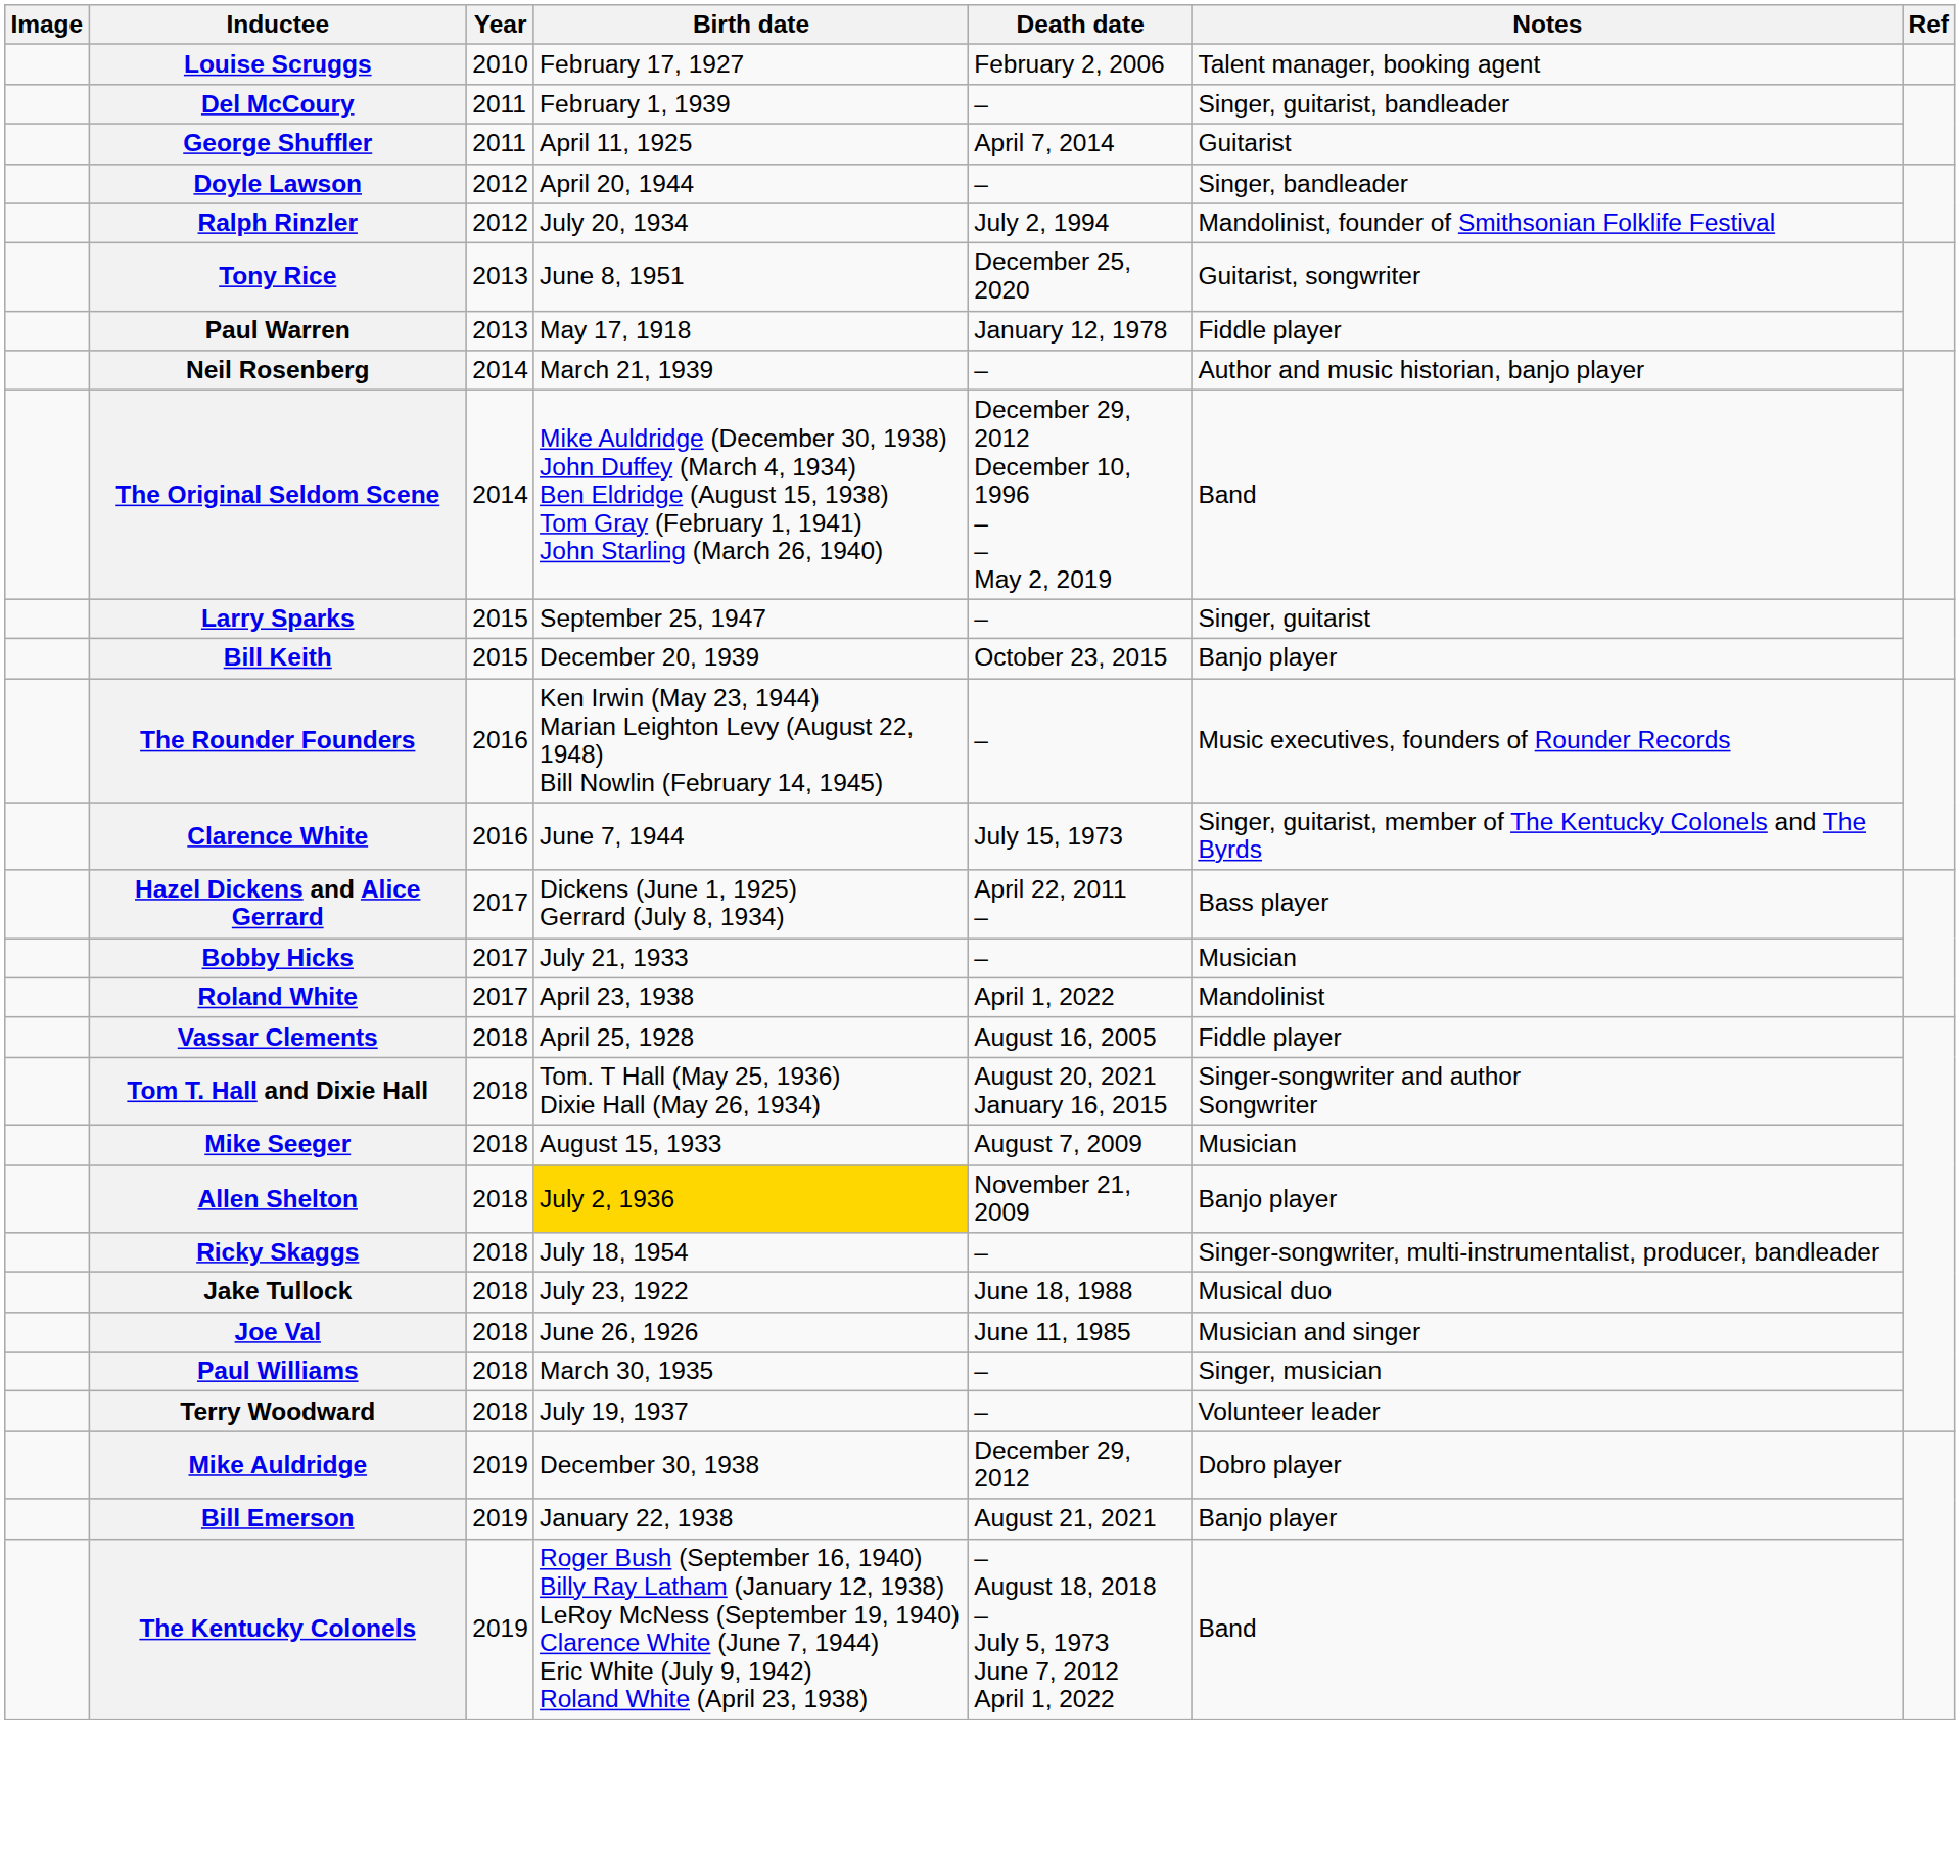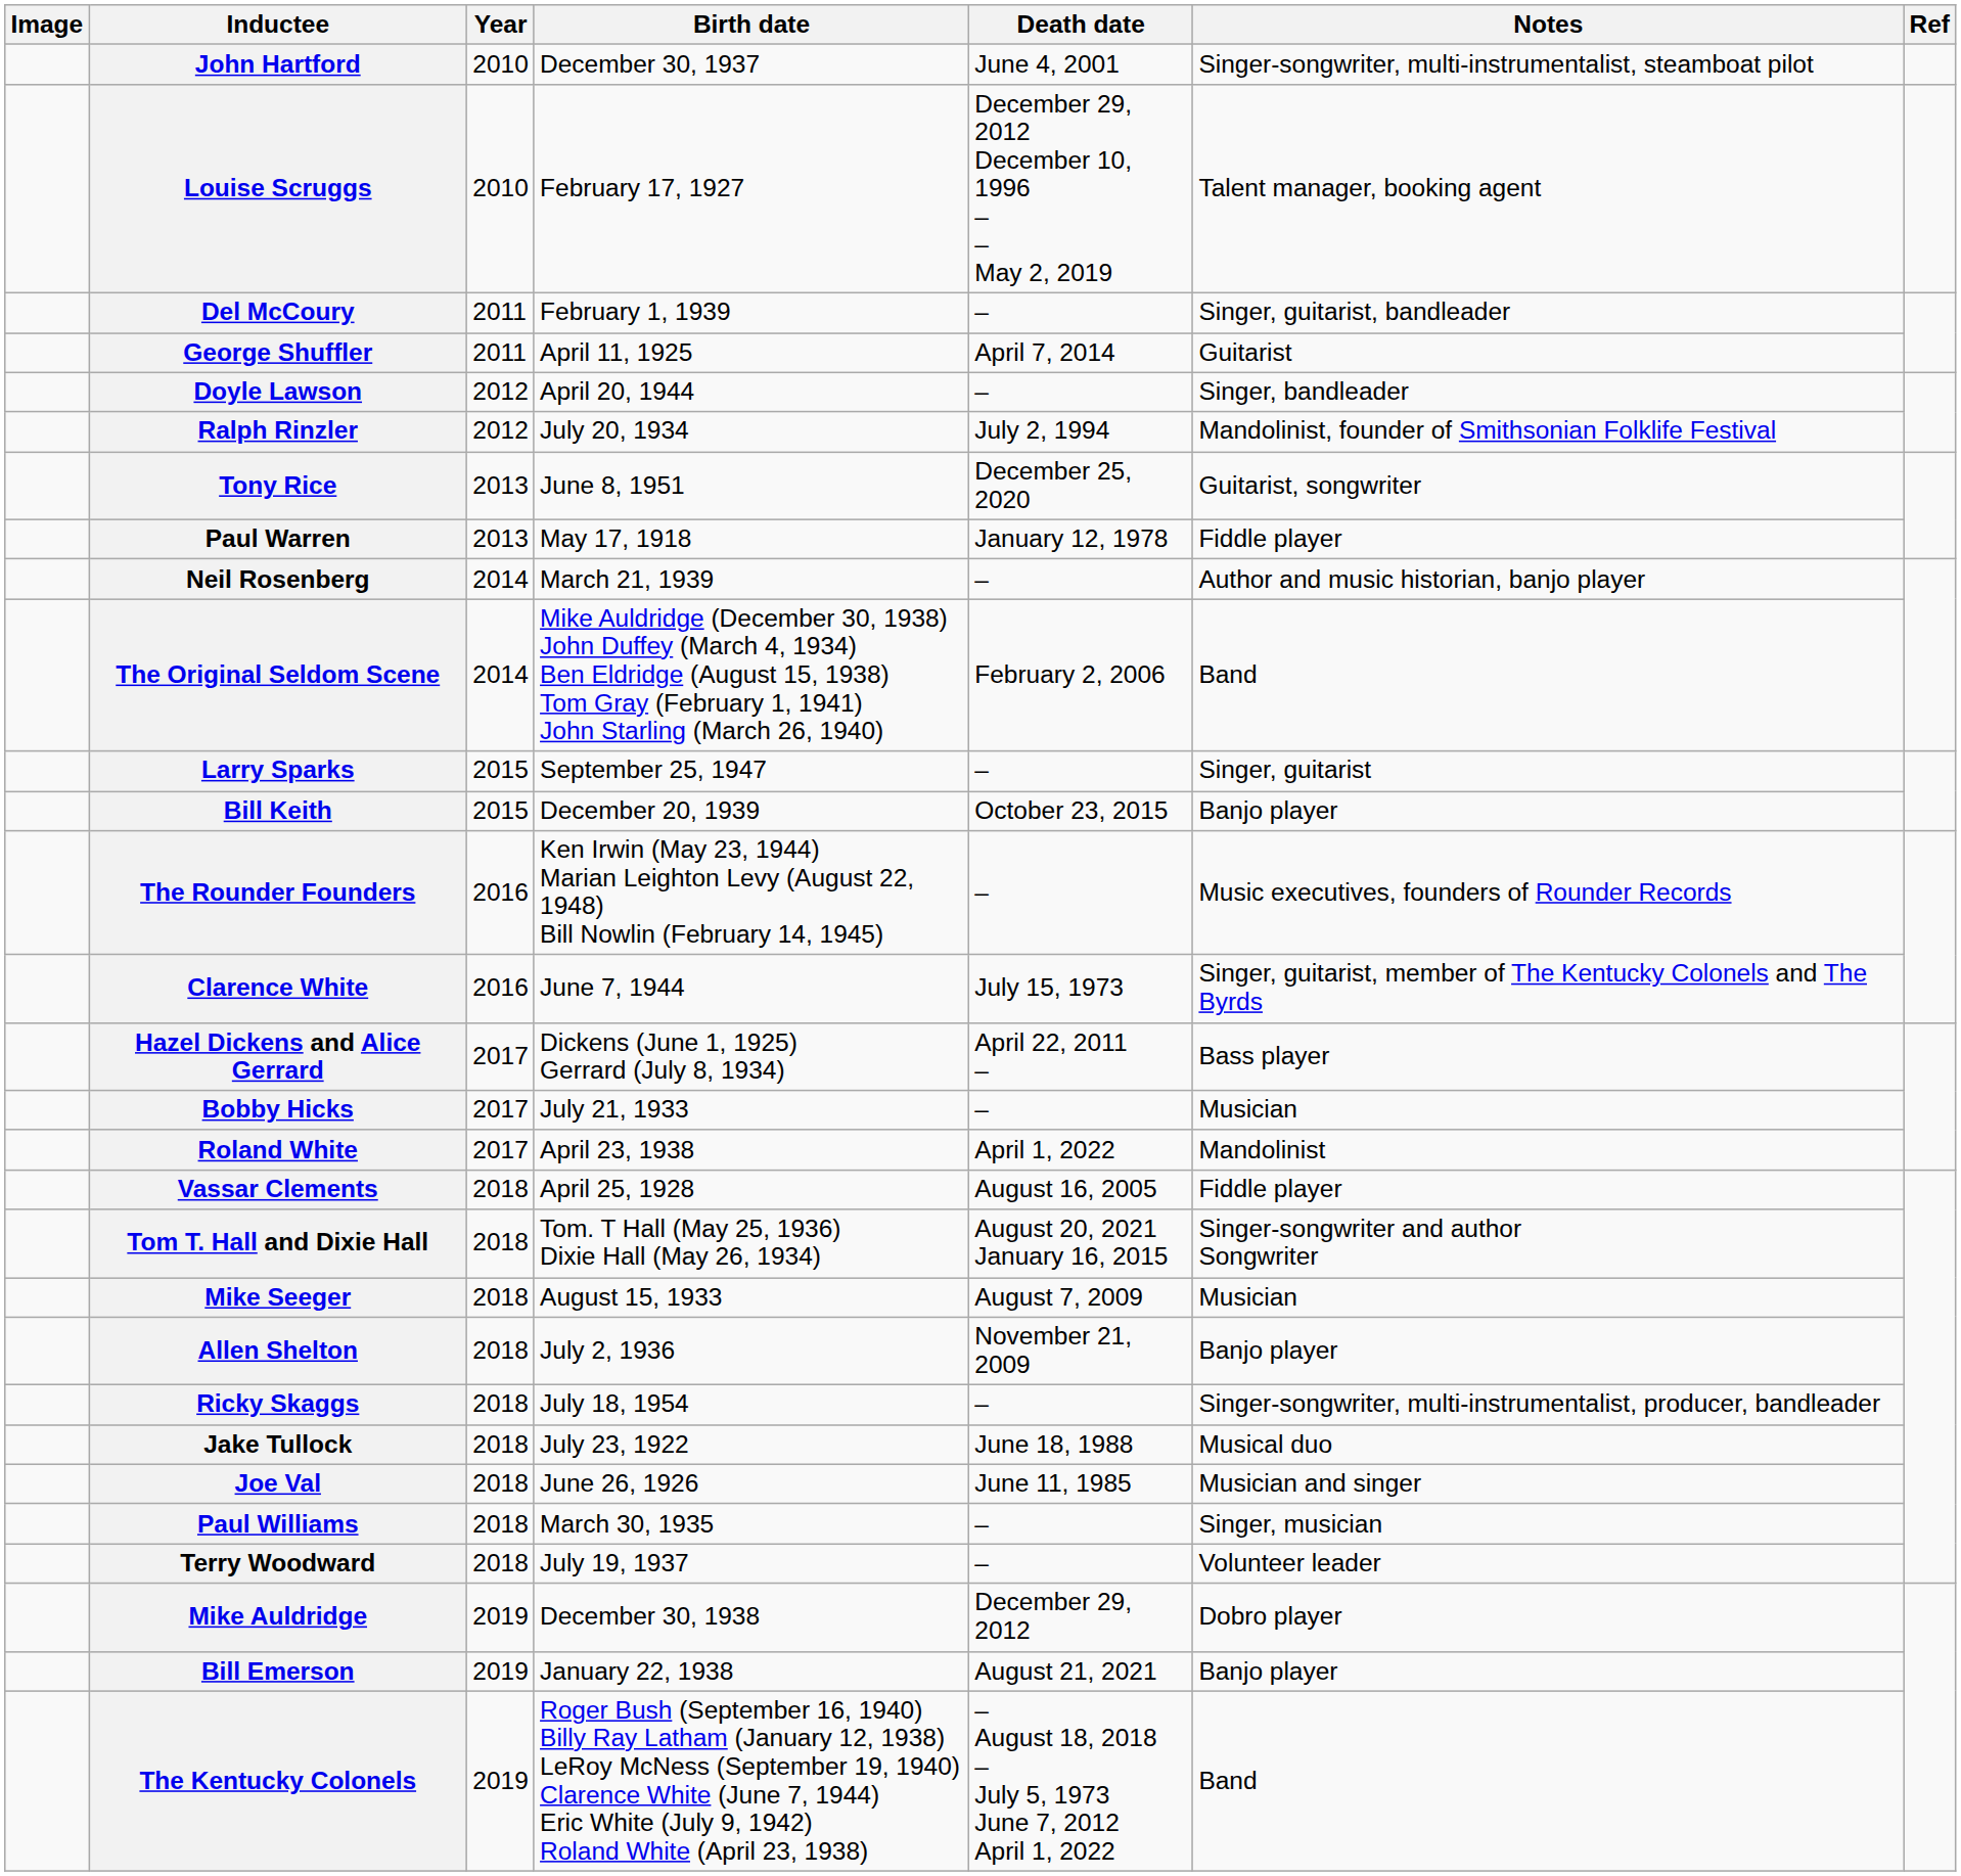 <table class="wikitable">
 <tr>
 <th>Image</th>
 <th>Inductee</th>
 <th>Year</th>
 <th>Birth date</th>
 <th>Death date</th>
 <th>Notes</th>
 <th>Ref</th>
 </tr>
 <tr>
 <td></td>
+<th><a href='#'>John Hartford</a></th>
+<td>2010</td>
+<td>December 30, 1937</td>
+<td>June 4, 2001</td>
+<td>Singer-songwriter, multi-instrumentalist, steamboat pilot</td>
+<td></td>
+</tr>
+<tr>
+<td></td>
 <th><a href='#'>Louise Scruggs</a></th>
 <td>2010</td>
 <td>February 17, 1927</td>
-<td>February 2, 2006</td>
+<td>December 29, 2012 <br> December 10, 1996 <br> – <br> – <br> May 2, 2019</td>
 <td>Talent manager, booking agent</td>
 <td></td>
 </tr>
 <tr>
 <td></td>
 <th><a href='#'>Del McCoury</a></th>
 <td>2011</td>
 <td>February 1, 1939</td>
 <td>–</td>
 <td>Singer, guitarist, bandleader</td>
 <td rowspan=2></td>
 </tr>
 <tr>
 <td></td>
 <th><a href='#'>George Shuffler</a></th>
 <td>2011</td>
 <td>April 11, 1925</td>
 <td>April 7, 2014</td>
 <td>Guitarist</td>
 </tr>
 <tr>
 <td></td>
 <th><a href='#'>Doyle Lawson</a></th>
 <td>2012</td>
 <td>April 20, 1944</td>
 <td>–</td>
 <td>Singer, bandleader</td>
 <td rowspan=2></td>
 </tr>
 <tr>
 <td></td>
 <th><a href='#'>Ralph Rinzler</a></th>
 <td>2012</td>
 <td>July 20, 1934</td>
 <td>July 2, 1994</td>
 <td>Mandolinist, founder of <a href='#'>Smithsonian Folklife Festival</a></td>
 </tr>
 <tr>
 <td></td>
 <th><a href='#'>Tony Rice</a></th>
 <td>2013</td>
 <td>June 8, 1951</td>
 <td>December 25, 2020</td>
 <td>Guitarist, songwriter</td>
 <td rowspan=2></td>
 </tr>
 <tr>
 <td></td>
 <th>Paul Warren</th>
 <td>2013</td>
 <td>May 17, 1918</td>
 <td>January 12, 1978</td>
 <td>Fiddle player</td>
 </tr>
 <tr>
 <td></td>
 <th>Neil Rosenberg</th>
 <td>2014</td>
 <td>March 21, 1939</td>
 <td>–</td>
 <td>Author and music historian, banjo player</td>
 <td rowspan=2></td>
 </tr>
 <tr>
 <td></td>
 <th><a href='#'>The Original Seldom Scene</a></th>
 <td>2014</td>
 <td><a href='#'>Mike Auldridge</a> (December 30, 1938) <br> <a href='#'>John Duffey</a> (March 4, 1934) <br> <a href='#'>Ben Eldridge</a> (August 15, 1938) <br> <a href='#'>Tom Gray</a> (February 1, 1941) <br> <a href='#'>John Starling</a> (March 26, 1940)</td>
-<td>December 29, 2012 <br> December 10, 1996 <br> – <br> – <br> May 2, 2019</td>
+<td>February 2, 2006</td>
 <td>Band</td>
 </tr>
 <tr>
 <td></td>
 <th><a href='#'>Larry Sparks</a></th>
 <td>2015</td>
 <td>September 25, 1947</td>
 <td>–</td>
 <td>Singer, guitarist</td>
 <td rowspan=2></td>
 </tr>
 <tr>
 <td></td>
 <th><a href='#'>Bill Keith</a></th>
 <td>2015</td>
 <td>December 20, 1939</td>
 <td>October 23, 2015</td>
 <td>Banjo player</td>
 </tr>
 <tr>
 <td></td>
 <th><a href='#'>The Rounder Founders</a></th>
 <td>2016</td>
 <td>Ken Irwin (May 23, 1944) <br> Marian Leighton Levy (August 22, 1948) <br> Bill Nowlin (February 14, 1945)</td>
 <td>–</td>
 <td>Music executives, founders of <a href='#'>Rounder Records</a></td>
 <td rowspan=2></td>
 </tr>
 <tr>
 <td></td>
 <th><a href='#'>Clarence White</a></th>
 <td>2016</td>
 <td>June 7, 1944</td>
 <td>July 15, 1973</td>
 <td>Singer, guitarist, member of <a href='#'>The Kentucky Colonels</a> and <a href='#'>The Byrds</a></td>
 </tr>
 <tr>
 <td></td>
 <th><a href='#'>Hazel Dickens</a> and <a href='#'>Alice Gerrard</a></th>
 <td>2017</td>
 <td>Dickens (June 1, 1925) <br> Gerrard (July 8, 1934)</td>
 <td>April 22, 2011 <br> –</td>
 <td>Bass player</td>
 <td rowspan=3></td>
 </tr>
 <tr>
 <td></td>
 <th><a href='#'>Bobby Hicks</a></th>
 <td>2017</td>
 <td>July 21, 1933</td>
 <td>–</td>
 <td>Musician</td>
 </tr>
 <tr>
 <td></td>
 <th><a href='#'>Roland White</a></th>
 <td>2017</td>
 <td>April 23, 1938</td>
 <td>April 1, 2022</td>
 <td>Mandolinist</td>
 </tr>
 <tr>
 <td></td>
 <th><a href='#'>Vassar Clements</a></th>
 <td>2018</td>
 <td>April 25, 1928</td>
 <td>August 16, 2005</td>
 <td>Fiddle player</td>
 <td rowspan=9></td>
 </tr>
 <tr>
 <td></td>
 <th><a href='#'>Tom T. Hall</a> and Dixie Hall</th>
 <td>2018</td>
 <td>Tom. T Hall (May 25, 1936) <br> Dixie Hall (May 26, 1934)</td>
 <td>August 20, 2021 <br> January 16, 2015</td>
 <td>Singer-songwriter and author <br> Songwriter</td>
 </tr>
 <tr>
 <td></td>
 <th><a href='#'>Mike Seeger</a></th>
 <td>2018</td>
 <td>August 15, 1933</td>
 <td>August 7, 2009</td>
 <td>Musician</td>
 </tr>
 <tr>
 <td></td>
 <th><a href='#'>Allen Shelton</a></th>
 <td>2018</td>
-<td style="background: gold;">July 2, 1936</td>
+<td>July 2, 1936</td>
 <td>November 21, 2009</td>
 <td>Banjo player</td>
 </tr>
 <tr>
 <td></td>
 <th><a href='#'>Ricky Skaggs</a></th>
 <td>2018</td>
 <td>July 18, 1954</td>
 <td>–</td>
 <td>Singer-songwriter, multi-instrumentalist, producer, bandleader</td>
 </tr>
 <tr>
 <td></td>
 <th>Jake Tullock</th>
 <td>2018</td>
 <td>July 23, 1922</td>
 <td>June 18, 1988</td>
 <td>Musical duo</td>
 </tr>
 <tr>
 <td></td>
 <th><a href='#'>Joe Val</a></th>
 <td>2018</td>
 <td>June 26, 1926</td>
 <td>June 11, 1985</td>
 <td>Musician and singer</td>
 </tr>
 <tr>
 <td></td>
 <th><a href='#'>Paul Williams</a></th>
 <td>2018</td>
 <td>March 30, 1935</td>
 <td>–</td>
 <td>Singer, musician</td>
 </tr>
 <tr>
 <td></td>
 <th>Terry Woodward</th>
 <td>2018</td>
 <td>July 19, 1937</td>
 <td>–</td>
 <td>Volunteer leader</td>
 </tr>
 <tr>
 <td></td>
 <th><a href='#'>Mike Auldridge</a></th>
 <td>2019</td>
 <td>December 30, 1938</td>
 <td>December 29, 2012</td>
 <td>Dobro player</td>
 <td rowspan=3></td>
 </tr>
 <tr>
 <td></td>
 <th><a href='#'>Bill Emerson</a></th>
 <td>2019</td>
 <td>January 22, 1938</td>
 <td>August 21, 2021</td>
 <td>Banjo player</td>
 </tr>
 <tr>
 <td></td>
 <th><a href='#'>The Kentucky Colonels</a></th>
 <td>2019</td>
 <td><a href='#'>Roger Bush</a> (September 16, 1940) <br> <a href='#'>Billy Ray Latham</a> (January 12, 1938) <br> LeRoy McNess (September 19, 1940) <br> <a href='#'>Clarence White</a> (June 7, 1944) <br> Eric White (July 9, 1942) <br> <a href='#'>Roland White</a> (April 23, 1938)  <br></td>
 <td>– <br> August 18, 2018 <br> – <br> July 5, 1973 <br> June 7, 2012 <br> April 1, 2022</td>
 <td>Band</td>
 </tr>
 </table>
